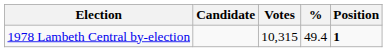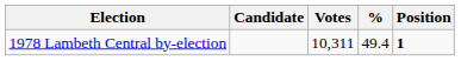 <table class="wikitable sortable">
 <tr>
 <th>Election</th>
 <th>Candidate</th>
 <th>Votes</th>
 <th>%</th>
 <th>Position</th>
 </tr>
 <tr>
 <td><a href='#'>1978 Lambeth Central by-election</a></td>
 <td></td>
-<td>10,315</td>
+<td>10,311</td>
 <td>49.4</td>
 <td><strong>1</strong></td>
 </tr>
 </table>
